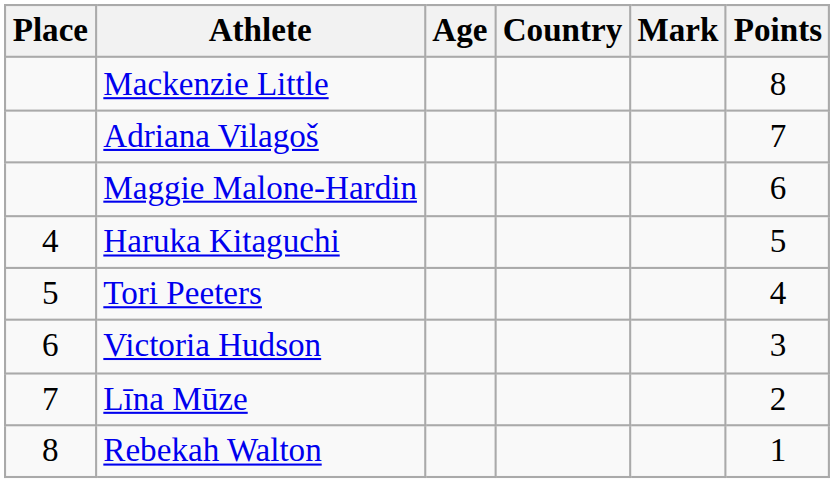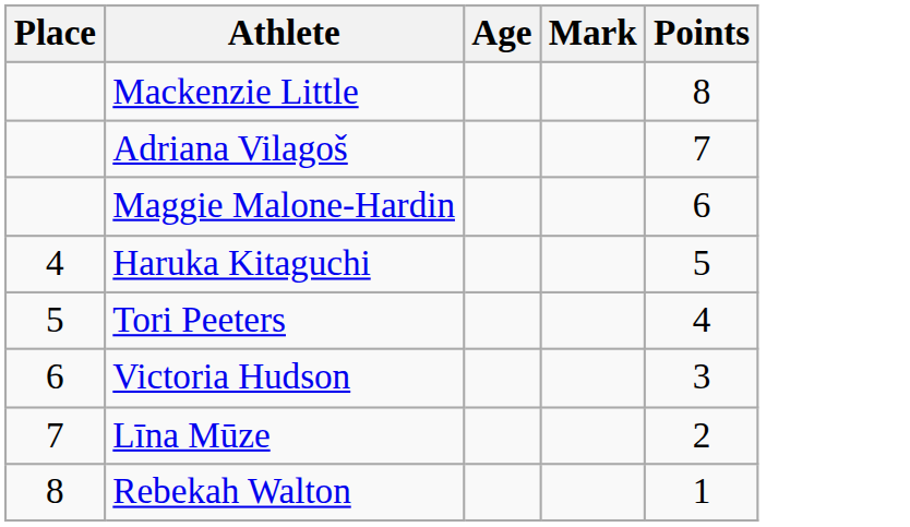 <table class="wikitable mw-datatable sortable">
 <tr>
 <th>Place</th>
 <th>Athlete</th>
 <th>Age</th>
-<th>Country</th>
 <th>Mark</th>
 <th>Points</th>
 </tr>
 <tr>
 <td align=center></td>
 <td><a href='#'>Mackenzie Little</a></td>
-<td></td>
 <td></td>
 <td></td>
 <td align=center>8</td>
 </tr>
 <tr>
 <td align=center></td>
 <td><a href='#'>Adriana Vilagoš</a></td>
 <td></td>
 <td></td>
-<td></td>
 <td align=center>7</td>
 </tr>
 <tr>
 <td align=center></td>
 <td><a href='#'>Maggie Malone-Hardin</a></td>
-<td></td>
 <td></td>
 <td></td>
 <td align=center>6</td>
 </tr>
 <tr>
 <td align=center>4</td>
 <td><a href='#'>Haruka Kitaguchi</a></td>
 <td></td>
 <td></td>
-<td></td>
 <td align=center>5</td>
 </tr>
 <tr>
 <td align=center>5</td>
 <td><a href='#'>Tori Peeters</a></td>
-<td></td>
 <td></td>
 <td></td>
 <td align=center>4</td>
 </tr>
 <tr>
 <td align=center>6</td>
 <td><a href='#'>Victoria Hudson</a></td>
 <td></td>
 <td></td>
-<td></td>
 <td align=center>3</td>
 </tr>
 <tr>
 <td align=center>7</td>
 <td><a href='#'>Līna Mūze</a></td>
-<td></td>
 <td></td>
 <td></td>
 <td align=center>2</td>
 </tr>
 <tr>
 <td align=center>8</td>
 <td><a href='#'>Rebekah Walton</a></td>
 <td></td>
 <td></td>
-<td></td>
 <td align=center>1</td>
 </tr>
 </table>
